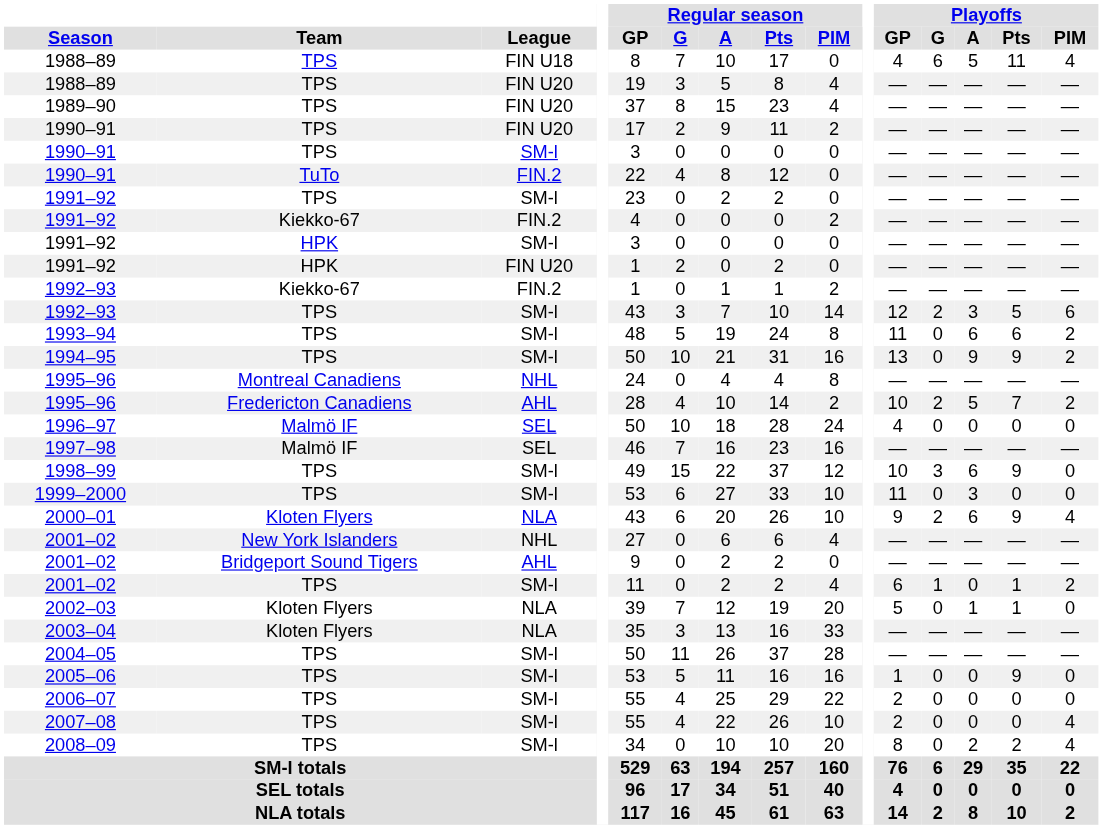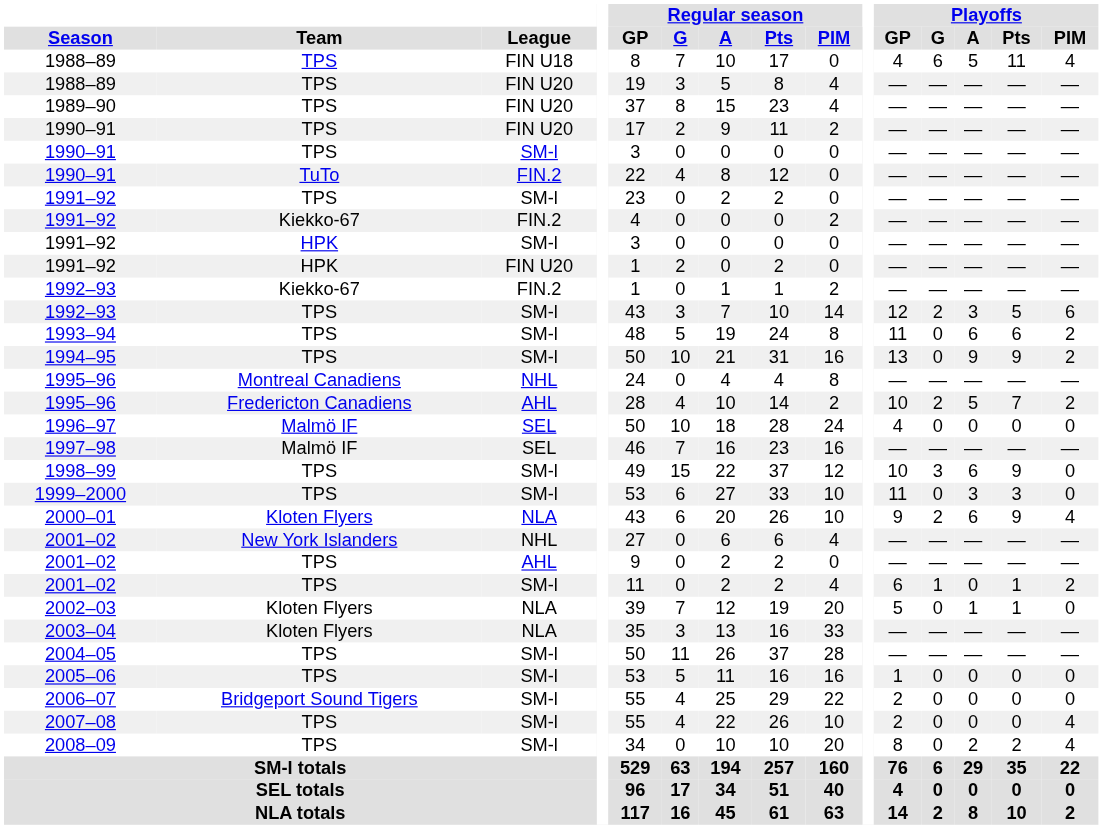 <table border="0" cellpadding="1" cellspacing="0" style="text-align:center; width:60em">
 <tr bgcolor="#e0e0e0">
 <th colspan="3" bgcolor="#ffffff"> </th>
 <th rowspan="99" bgcolor="#ffffff"> </th>
 <th colspan="5"><a href='#'>Regular season</a></th>
 <th rowspan="99" bgcolor="#ffffff"> </th>
 <th colspan="5"><a href='#'>Playoffs</a></th>
 </tr>
 <tr bgcolor="#e0e0e0">
 <th><a href='#'>Season</a></th>
 <th>Team</th>
 <th>League</th>
 <th>GP</th>
 <th><a href='#'>G</a></th>
 <th><a href='#'>A</a></th>
 <th><a href='#'>Pts</a></th>
 <th><a href='#'>PIM</a></th>
 <th>GP</th>
 <th>G</th>
 <th>A</th>
 <th>Pts</th>
 <th>PIM</th>
 </tr>
 <tr>
 <td>1988–89</td>
 <td><a href='#'>TPS</a></td>
 <td>FIN U18</td>
 <td>8</td>
 <td>7</td>
 <td>10</td>
 <td>17</td>
 <td>0</td>
 <td>4</td>
 <td>6</td>
 <td>5</td>
 <td>11</td>
 <td>4</td>
 </tr>
 <tr bgcolor="#f0f0f0">
 <td>1988–89</td>
 <td>TPS</td>
 <td>FIN U20</td>
 <td>19</td>
 <td>3</td>
 <td>5</td>
 <td>8</td>
 <td>4</td>
 <td>—</td>
 <td>—</td>
 <td>—</td>
 <td>—</td>
 <td>—</td>
 </tr>
 <tr>
 <td>1989–90</td>
 <td>TPS</td>
 <td>FIN U20</td>
 <td>37</td>
 <td>8</td>
 <td>15</td>
 <td>23</td>
 <td>4</td>
 <td>—</td>
 <td>—</td>
 <td>—</td>
 <td>—</td>
 <td>—</td>
 </tr>
 <tr bgcolor="#f0f0f0">
 <td>1990–91</td>
 <td>TPS</td>
 <td>FIN U20</td>
 <td>17</td>
 <td>2</td>
 <td>9</td>
 <td>11</td>
 <td>2</td>
 <td>—</td>
 <td>—</td>
 <td>—</td>
 <td>—</td>
 <td>—</td>
 </tr>
 <tr>
 <td><a href='#'>1990–91</a></td>
 <td>TPS</td>
 <td><a href='#'>SM-l</a></td>
 <td>3</td>
 <td>0</td>
 <td>0</td>
 <td>0</td>
 <td>0</td>
 <td>—</td>
 <td>—</td>
 <td>—</td>
 <td>—</td>
 <td>—</td>
 </tr>
 <tr bgcolor="#f0f0f0">
 <td><a href='#'>1990–91</a></td>
 <td><a href='#'>TuTo</a></td>
 <td><a href='#'>FIN.2</a></td>
 <td>22</td>
 <td>4</td>
 <td>8</td>
 <td>12</td>
 <td>0</td>
 <td>—</td>
 <td>—</td>
 <td>—</td>
 <td>—</td>
 <td>—</td>
 </tr>
 <tr>
 <td><a href='#'>1991–92</a></td>
 <td>TPS</td>
 <td>SM-l</td>
 <td>23</td>
 <td>0</td>
 <td>2</td>
 <td>2</td>
 <td>0</td>
 <td>—</td>
 <td>—</td>
 <td>—</td>
 <td>—</td>
 <td>—</td>
 </tr>
 <tr bgcolor="#f0f0f0">
 <td><a href='#'>1991–92</a></td>
 <td>Kiekko-67</td>
 <td>FIN.2</td>
 <td>4</td>
 <td>0</td>
 <td>0</td>
 <td>0</td>
 <td>2</td>
 <td>—</td>
 <td>—</td>
 <td>—</td>
 <td>—</td>
 <td>—</td>
 </tr>
 <tr>
 <td>1991–92</td>
 <td><a href='#'>HPK</a></td>
 <td>SM-l</td>
 <td>3</td>
 <td>0</td>
 <td>0</td>
 <td>0</td>
 <td>0</td>
 <td>—</td>
 <td>—</td>
 <td>—</td>
 <td>—</td>
 <td>—</td>
 </tr>
 <tr bgcolor="#f0f0f0">
 <td>1991–92</td>
 <td>HPK</td>
 <td>FIN U20</td>
 <td>1</td>
 <td>2</td>
 <td>0</td>
 <td>2</td>
 <td>0</td>
 <td>—</td>
 <td>—</td>
 <td>—</td>
 <td>—</td>
 <td>—</td>
 </tr>
 <tr>
 <td><a href='#'>1992–93</a></td>
 <td>Kiekko-67</td>
 <td>FIN.2</td>
 <td>1</td>
 <td>0</td>
 <td>1</td>
 <td>1</td>
 <td>2</td>
 <td>—</td>
 <td>—</td>
 <td>—</td>
 <td>—</td>
 <td>—</td>
 </tr>
 <tr bgcolor="#f0f0f0">
 <td><a href='#'>1992–93</a></td>
 <td>TPS</td>
 <td>SM-l</td>
 <td>43</td>
 <td>3</td>
 <td>7</td>
 <td>10</td>
 <td>14</td>
 <td>12</td>
 <td>2</td>
 <td>3</td>
 <td>5</td>
 <td>6</td>
 </tr>
 <tr>
 <td><a href='#'>1993–94</a></td>
 <td>TPS</td>
 <td>SM-l</td>
 <td>48</td>
 <td>5</td>
 <td>19</td>
 <td>24</td>
 <td>8</td>
 <td>11</td>
 <td>0</td>
 <td>6</td>
 <td>6</td>
 <td>2</td>
 </tr>
 <tr bgcolor="#f0f0f0">
 <td><a href='#'>1994–95</a></td>
 <td>TPS</td>
 <td>SM-l</td>
 <td>50</td>
 <td>10</td>
 <td>21</td>
 <td>31</td>
 <td>16</td>
 <td>13</td>
 <td>0</td>
 <td>9</td>
 <td>9</td>
 <td>2</td>
 </tr>
 <tr>
 <td><a href='#'>1995–96</a></td>
 <td><a href='#'>Montreal Canadiens</a></td>
 <td><a href='#'>NHL</a></td>
 <td>24</td>
 <td>0</td>
 <td>4</td>
 <td>4</td>
 <td>8</td>
 <td>—</td>
 <td>—</td>
 <td>—</td>
 <td>—</td>
 <td>—</td>
 </tr>
 <tr bgcolor="#f0f0f0">
 <td><a href='#'>1995–96</a></td>
 <td><a href='#'>Fredericton Canadiens</a></td>
 <td><a href='#'>AHL</a></td>
 <td>28</td>
 <td>4</td>
 <td>10</td>
 <td>14</td>
 <td>2</td>
 <td>10</td>
 <td>2</td>
 <td>5</td>
 <td>7</td>
 <td>2</td>
 </tr>
 <tr>
 <td><a href='#'>1996–97</a></td>
 <td><a href='#'>Malmö IF</a></td>
 <td><a href='#'>SEL</a></td>
 <td>50</td>
 <td>10</td>
 <td>18</td>
 <td>28</td>
 <td>24</td>
 <td>4</td>
 <td>0</td>
 <td>0</td>
 <td>0</td>
 <td>0</td>
 </tr>
 <tr bgcolor="#f0f0f0">
 <td><a href='#'>1997–98</a></td>
 <td>Malmö IF</td>
 <td>SEL</td>
 <td>46</td>
 <td>7</td>
 <td>16</td>
 <td>23</td>
 <td>16</td>
 <td>—</td>
 <td>—</td>
 <td>—</td>
 <td>—</td>
 <td>—</td>
 </tr>
 <tr>
 <td><a href='#'>1998–99</a></td>
 <td>TPS</td>
 <td>SM-l</td>
 <td>49</td>
 <td>15</td>
 <td>22</td>
 <td>37</td>
 <td>12</td>
 <td>10</td>
 <td>3</td>
 <td>6</td>
 <td>9</td>
 <td>0</td>
 </tr>
 <tr bgcolor="#f0f0f0">
 <td><a href='#'>1999–2000</a></td>
 <td>TPS</td>
 <td>SM-l</td>
 <td>53</td>
 <td>6</td>
 <td>27</td>
 <td>33</td>
 <td>10</td>
 <td>11</td>
 <td>0</td>
 <td>3</td>
-<td>0</td>
+<td>3</td>
 <td>0</td>
 </tr>
 <tr>
 <td><a href='#'>2000–01</a></td>
 <td><a href='#'>Kloten Flyers</a></td>
 <td><a href='#'>NLA</a></td>
 <td>43</td>
 <td>6</td>
 <td>20</td>
 <td>26</td>
 <td>10</td>
 <td>9</td>
 <td>2</td>
 <td>6</td>
 <td>9</td>
 <td>4</td>
 </tr>
 <tr bgcolor="#f0f0f0">
 <td><a href='#'>2001–02</a></td>
 <td><a href='#'>New York Islanders</a></td>
 <td>NHL</td>
 <td>27</td>
 <td>0</td>
 <td>6</td>
 <td>6</td>
 <td>4</td>
 <td>—</td>
 <td>—</td>
 <td>—</td>
 <td>—</td>
 <td>—</td>
 </tr>
 <tr>
 <td><a href='#'>2001–02</a></td>
-<td><a href='#'>Bridgeport Sound Tigers</a></td>
+<td>TPS</td>
 <td><a href='#'>AHL</a></td>
 <td>9</td>
 <td>0</td>
 <td>2</td>
 <td>2</td>
 <td>0</td>
 <td>—</td>
 <td>—</td>
 <td>—</td>
 <td>—</td>
 <td>—</td>
 </tr>
 <tr bgcolor="#f0f0f0">
 <td><a href='#'>2001–02</a></td>
 <td>TPS</td>
 <td>SM-l</td>
 <td>11</td>
 <td>0</td>
 <td>2</td>
 <td>2</td>
 <td>4</td>
 <td>6</td>
 <td>1</td>
 <td>0</td>
 <td>1</td>
 <td>2</td>
 </tr>
 <tr>
 <td><a href='#'>2002–03</a></td>
 <td>Kloten Flyers</td>
 <td>NLA</td>
 <td>39</td>
 <td>7</td>
 <td>12</td>
 <td>19</td>
 <td>20</td>
 <td>5</td>
 <td>0</td>
 <td>1</td>
 <td>1</td>
 <td>0</td>
 </tr>
 <tr bgcolor="#f0f0f0">
 <td><a href='#'>2003–04</a></td>
 <td>Kloten Flyers</td>
 <td>NLA</td>
 <td>35</td>
 <td>3</td>
 <td>13</td>
 <td>16</td>
 <td>33</td>
 <td>—</td>
 <td>—</td>
 <td>—</td>
 <td>—</td>
 <td>—</td>
 </tr>
 <tr>
 <td><a href='#'>2004–05</a></td>
 <td>TPS</td>
 <td>SM-l</td>
 <td>50</td>
 <td>11</td>
 <td>26</td>
 <td>37</td>
 <td>28</td>
 <td>—</td>
 <td>—</td>
 <td>—</td>
 <td>—</td>
 <td>—</td>
 </tr>
 <tr bgcolor="#f0f0f0">
 <td><a href='#'>2005–06</a></td>
 <td>TPS</td>
 <td>SM-l</td>
 <td>53</td>
 <td>5</td>
 <td>11</td>
 <td>16</td>
 <td>16</td>
 <td>1</td>
 <td>0</td>
 <td>0</td>
-<td>9</td>
+<td>0</td>
 <td>0</td>
 </tr>
 <tr>
 <td><a href='#'>2006–07</a></td>
-<td>TPS</td>
+<td><a href='#'>Bridgeport Sound Tigers</a></td>
 <td>SM-l</td>
 <td>55</td>
 <td>4</td>
 <td>25</td>
 <td>29</td>
 <td>22</td>
 <td>2</td>
 <td>0</td>
 <td>0</td>
 <td>0</td>
 <td>0</td>
 </tr>
 <tr bgcolor="#f0f0f0">
 <td><a href='#'>2007–08</a></td>
 <td>TPS</td>
 <td>SM-l</td>
 <td>55</td>
 <td>4</td>
 <td>22</td>
 <td>26</td>
 <td>10</td>
 <td>2</td>
 <td>0</td>
 <td>0</td>
 <td>0</td>
 <td>4</td>
 </tr>
 <tr>
 <td><a href='#'>2008–09</a></td>
 <td>TPS</td>
 <td>SM-l</td>
 <td>34</td>
 <td>0</td>
 <td>10</td>
 <td>10</td>
 <td>20</td>
 <td>8</td>
 <td>0</td>
 <td>2</td>
 <td>2</td>
 <td>4</td>
 </tr>
 <tr bgcolor="#e0e0e0">
 <th colspan="3">SM-l totals</th>
 <th>529</th>
 <th>63</th>
 <th>194</th>
 <th>257</th>
 <th>160</th>
 <th>76</th>
 <th>6</th>
 <th>29</th>
 <th>35</th>
 <th>22</th>
 </tr>
 <tr bgcolor="#e0e0e0">
 <th colspan="3">SEL totals</th>
 <th>96</th>
 <th>17</th>
 <th>34</th>
 <th>51</th>
 <th>40</th>
 <th>4</th>
 <th>0</th>
 <th>0</th>
 <th>0</th>
 <th>0</th>
 </tr>
 <tr bgcolor="#e0e0e0">
 <th colspan="3">NLA totals</th>
 <th>117</th>
 <th>16</th>
 <th>45</th>
 <th>61</th>
 <th>63</th>
 <th>14</th>
 <th>2</th>
 <th>8</th>
 <th>10</th>
 <th>2</th>
 </tr>
 </table>
